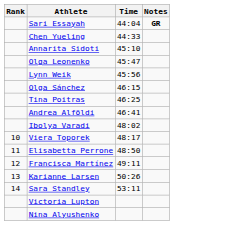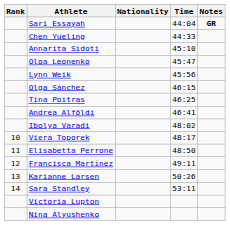 <table class="wikitable sortable" style="text-align:center">
 <tr>
 <th>Rank</th>
 <th>Athlete</th>
+<th>Nationality</th>
 <th>Time</th>
 <th>Notes</th>
 </tr>
 <tr>
 <td></td>
 <td align=left><a href='#'>Sari Essayah</a></td>
+<td align=left></td>
 <td>44:04</td>
 <td><strong>GR</strong></td>
 </tr>
 <tr>
 <td></td>
 <td align=left><a href='#'>Chen Yueling</a></td>
+<td align=left></td>
 <td>44:33</td>
 <td></td>
 </tr>
 <tr>
 <td></td>
 <td align=left><a href='#'>Annarita Sidoti</a></td>
+<td align=left></td>
 <td>45:10</td>
 <td></td>
 </tr>
 <tr>
 <td></td>
 <td align=left><a href='#'>Olga Leonenko</a></td>
+<td align=left></td>
 <td>45:47</td>
 <td></td>
 </tr>
 <tr>
 <td></td>
 <td align=left><a href='#'>Lynn Weik</a></td>
+<td align=left></td>
 <td>45:56</td>
 <td></td>
 </tr>
 <tr>
 <td></td>
 <td align=left><a href='#'>Olga Sánchez</a></td>
+<td align=left></td>
 <td>46:15</td>
 <td></td>
 </tr>
 <tr>
 <td></td>
 <td align=left><a href='#'>Tina Poitras</a></td>
+<td align=left></td>
 <td>46:25</td>
 <td></td>
 </tr>
 <tr>
 <td></td>
 <td align=left><a href='#'>Andrea Alföldi</a></td>
+<td align=left></td>
 <td>46:41</td>
 <td></td>
 </tr>
 <tr>
 <td></td>
 <td align=left><a href='#'>Ibolya Varadi</a></td>
+<td align=left></td>
 <td>48:02</td>
 <td></td>
 </tr>
 <tr>
 <td>10</td>
 <td align=left><a href='#'>Viera Toporek</a></td>
+<td align=left></td>
 <td>48:17</td>
 <td></td>
 </tr>
 <tr>
 <td>11</td>
 <td align=left><a href='#'>Elisabetta Perrone</a></td>
+<td align=left></td>
 <td>48:50</td>
 <td></td>
 </tr>
 <tr>
 <td>12</td>
 <td align=left><a href='#'>Francisca Martínez</a></td>
+<td align=left></td>
 <td>49:11</td>
 <td></td>
 </tr>
 <tr>
 <td>13</td>
 <td align=left><a href='#'>Karianne Larsen</a></td>
+<td align=left></td>
 <td>50:26</td>
 <td></td>
 </tr>
 <tr>
 <td>14</td>
 <td align=left><a href='#'>Sara Standley</a></td>
+<td align=left></td>
 <td>53:11</td>
 <td></td>
 </tr>
 <tr>
 <td></td>
 <td align=left><a href='#'>Victoria Lupton</a></td>
+<td align=left></td>
 <td></td>
 <td></td>
 </tr>
 <tr>
 <td></td>
 <td align=left><a href='#'>Nina Alyushenko</a></td>
+<td align=left></td>
 <td></td>
 <td></td>
 </tr>
 </table>
